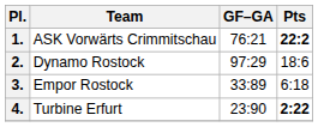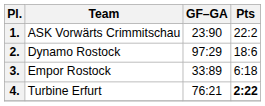 <table class="wikitable">
 <tr>
 <th>Pl.</th>
 <th>Team</th>
 <th>GF–GA</th>
 <th>Pts</th>
 </tr>
 <tr align="left" valign="top" bgcolor="#ffffff">
 <th>1.</th>
 <td>ASK Vorwärts Crimmitschau</td>
-<td align="center">76:21</td>
-<td align="center"><strong>22:2</strong></td>
+<td align="center">23:90</td>
+<td align="center">22:2</td>
 </tr>
 <tr align="left" valign="top" bgcolor="#ffffff">
 <th>2.</th>
 <td>Dynamo Rostock</td>
 <td align="center">97:29</td>
 <td align="center">18:6</td>
 </tr>
 <tr align="left" valign="top" bgcolor="#ffffff">
 <th>3.</th>
 <td>Empor Rostock</td>
 <td align="center">33:89</td>
 <td align="center">6:18</td>
 </tr>
 <tr align="left" valign="top" bgcolor="#ffffff">
 <th>4.</th>
 <td>Turbine Erfurt</td>
-<td align="center">23:90</td>
+<td align="center">76:21</td>
 <td align="center"><strong>2:22</strong></td>
 </tr>
 <tr align="left" valign="top" bgcolor="#ffffff">
 </tr>
 </table>
